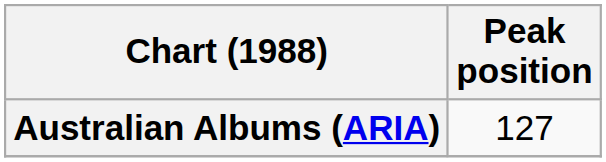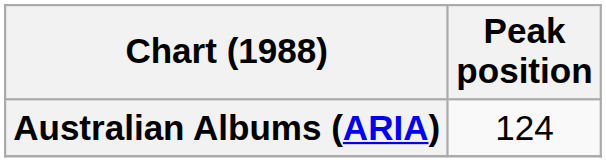 <table class="wikitable plainrowheaders">
 <tr>
 <th>Chart (1988)</th>
 <th>Peak<br>position</th>
 </tr>
 <tr>
 <th scope="row">Australian Albums (<a href='#'>ARIA</a>)</th>
-<td style="text-align:center;">127</td>
+<td style="text-align:center;">124</td>
 </tr>
 <tr>
 </tr>
 <tr>
 </tr>
 </table>
